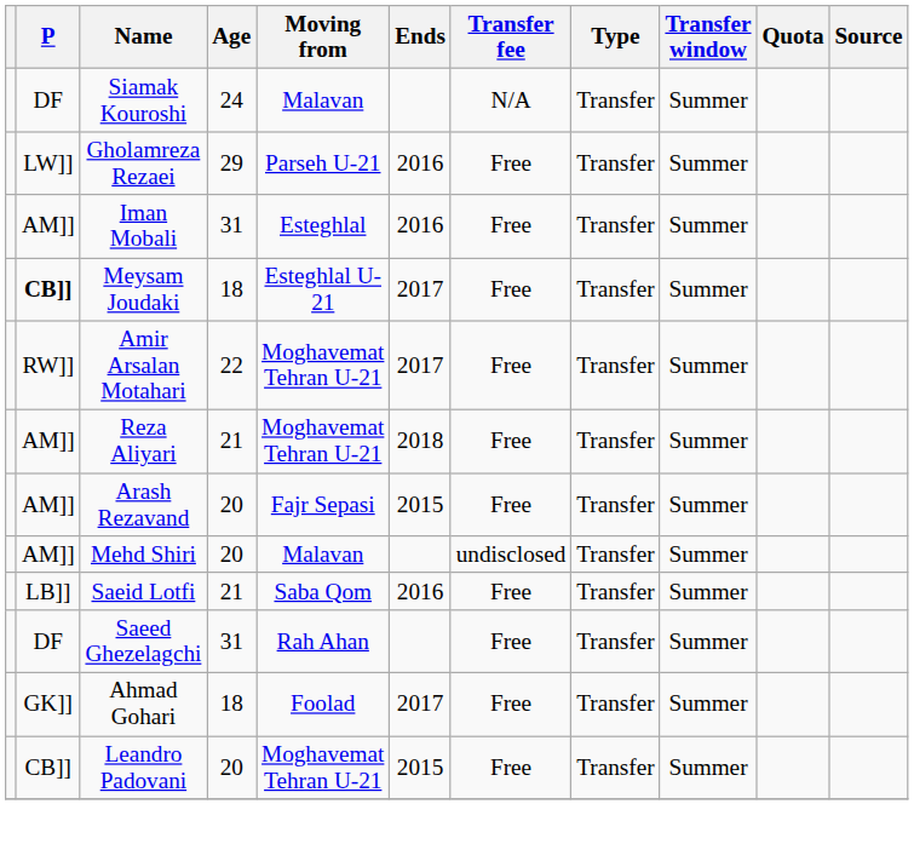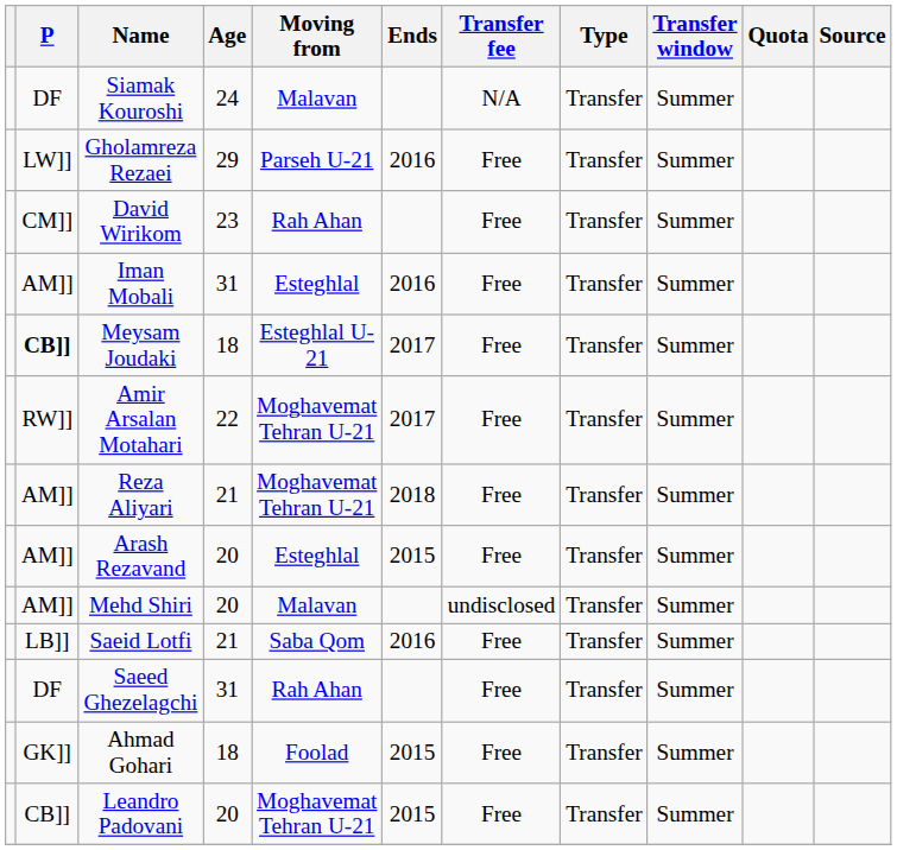 <table class="wikitable sortable " style="text-align:center">
 <tr>
 <th></th>
 <th><a href='#'>P</a></th>
 <th>Name</th>
 <th>Age</th>
 <th>Moving from</th>
 <th>Ends</th>
 <th><a href='#'>Transfer<br>fee</a></th>
 <th>Type</th>
 <th><a href='#'>Transfer<br>window</a></th>
 <th>Quota</th>
 <th>Source</th>
 </tr>
 <tr>
 <td></td>
 <td>DF</td>
 <td> <a href='#'>Siamak Kouroshi</a></td>
 <td>24</td>
 <td><a href='#'>Malavan</a></td>
 <td></td>
 <td>N/A</td>
 <td>Transfer</td>
 <td>Summer</td>
 <td></td>
 <td></td>
 </tr>
 <tr>
 <td></td>
 <td [[>LW]]</td>
 <td> <a href='#'>Gholamreza Rezaei</a></td>
 <td>29</td>
 <td><a href='#'>Parseh U-21</a></td>
 <td>2016</td>
+<td>Free</td>
+<td>Transfer</td>
+<td>Summer</td>
+<td></td>
+<td></td>
+</tr>
+<tr>
+<td></td>
+<td [[>CM]]</td>
+<td> <a href='#'>David Wirikom</a></td>
+<td>23</td>
+<td><a href='#'>Rah Ahan</a></td>
+<td></td>
 <td>Free</td>
 <td>Transfer</td>
 <td>Summer</td>
 <td></td>
 <td></td>
 </tr>
 <tr>
 <td></td>
 <td [[>AM]]</td>
 <td> <a href='#'>Iman Mobali</a></td>
 <td>31</td>
 <td><a href='#'>Esteghlal</a></td>
 <td>2016</td>
 <td>Free</td>
 <td>Transfer</td>
 <td>Summer</td>
 <td></td>
 <td></td>
 </tr>
 <tr>
 <td></td>
 <td [[><strong>CB]]</strong></td>
 <td> <a href='#'>Meysam Joudaki</a></td>
 <td>18</td>
 <td><a href='#'>Esteghlal U-21</a></td>
 <td>2017</td>
 <td>Free</td>
 <td>Transfer</td>
 <td>Summer</td>
 <td></td>
 <td></td>
 </tr>
 <tr>
 <td></td>
 <td [[>RW]]</td>
 <td> <a href='#'>Amir Arsalan Motahari</a></td>
 <td>22</td>
 <td><a href='#'>Moghavemat Tehran U-21</a></td>
 <td>2017</td>
 <td>Free</td>
 <td>Transfer</td>
 <td>Summer</td>
 <td></td>
 <td></td>
 </tr>
 <tr>
 <td></td>
 <td [[>AM]]</td>
 <td> <a href='#'>Reza Aliyari</a></td>
 <td>21</td>
 <td><a href='#'>Moghavemat Tehran U-21</a></td>
 <td>2018</td>
 <td>Free</td>
 <td>Transfer</td>
 <td>Summer</td>
 <td></td>
 <td></td>
 </tr>
 <tr>
 <td></td>
 <td [[>AM]]</td>
 <td> <a href='#'>Arash Rezavand</a></td>
 <td>20</td>
-<td><a href='#'>Fajr Sepasi</a></td>
+<td><a href='#'>Esteghlal</a></td>
 <td>2015</td>
 <td>Free</td>
 <td>Transfer</td>
 <td>Summer</td>
 <td></td>
 <td></td>
 </tr>
 <tr>
 <td></td>
 <td [[>AM]]</td>
 <td> <a href='#'>Mehd Shiri</a></td>
 <td>20</td>
 <td><a href='#'>Malavan</a></td>
 <td></td>
 <td>undisclosed</td>
 <td>Transfer</td>
 <td>Summer</td>
 <td></td>
 <td></td>
 </tr>
 <tr>
 <td></td>
 <td [[>LB]]</td>
 <td> <a href='#'>Saeid Lotfi</a></td>
 <td>21</td>
 <td><a href='#'>Saba Qom</a></td>
 <td>2016</td>
 <td>Free</td>
 <td>Transfer</td>
 <td>Summer</td>
 <td></td>
 <td></td>
 </tr>
 <tr>
 <td></td>
 <td>DF</td>
 <td> <a href='#'>Saeed Ghezelagchi</a></td>
 <td>31</td>
 <td><a href='#'>Rah Ahan</a></td>
 <td></td>
 <td>Free</td>
 <td>Transfer</td>
 <td>Summer</td>
 <td></td>
 <td></td>
 </tr>
 <tr>
 <td></td>
 <td [[>GK]]</td>
 <td> Ahmad Gohari</td>
 <td>18</td>
 <td><a href='#'>Foolad</a></td>
-<td>2017</td>
+<td>2015</td>
 <td>Free</td>
 <td>Transfer</td>
 <td>Summer</td>
 <td></td>
 <td></td>
 </tr>
 <tr>
 <td></td>
 <td [[>CB]]</td>
 <td> <a href='#'>Leandro Padovani</a></td>
 <td>20</td>
 <td><a href='#'>Moghavemat Tehran U-21</a></td>
 <td>2015</td>
 <td>Free</td>
 <td>Transfer</td>
 <td>Summer</td>
 <td></td>
 <td></td>
 </tr>
 <tr>
 </tr>
 </table>
